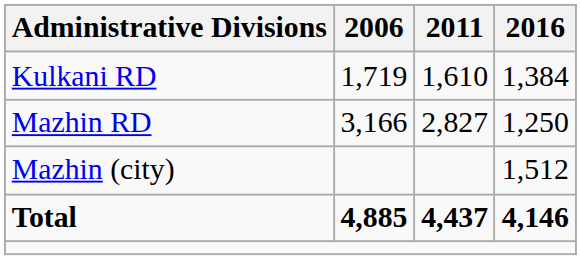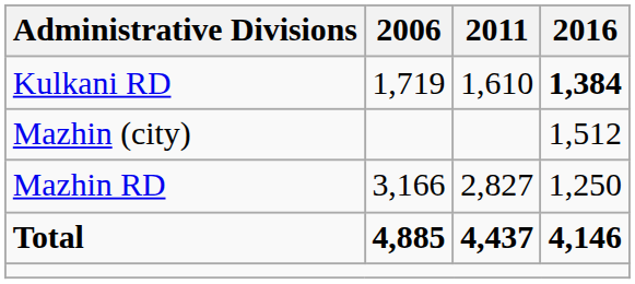 <table class="wikitable">
 <tr>
 <th>Administrative Divisions</th>
 <th>2006</th>
 <th>2011</th>
 <th>2016</th>
 </tr>
 <tr>
 <td><a href='#'>Kulkani RD</a></td>
 <td style="text-align: right;">1,719</td>
 <td style="text-align: right;">1,610</td>
-<td style="text-align: right;">1,384</td>
+<td style="text-align: right;"><strong>1,384</strong></td>
+</tr>
+<tr>
+<td><a href='#'>Mazhin</a> (city)</td>
+<td style="text-align: right;"></td>
+<td style="text-align: right;"></td>
+<td style="text-align: right;">1,512</td>
 </tr>
 <tr>
 <td><a href='#'>Mazhin RD</a></td>
 <td style="text-align: right;">3,166</td>
 <td style="text-align: right;">2,827</td>
 <td style="text-align: right;">1,250</td>
-</tr>
-<tr>
-<td><a href='#'>Mazhin</a> (city)</td>
-<td style="text-align: right;"></td>
-<td style="text-align: right;"></td>
-<td style="text-align: right;">1,512</td>
 </tr>
 <tr>
 <td><strong>Total</strong></td>
 <td style="text-align: right;"><strong>4,885</strong></td>
 <td style="text-align: right;"><strong>4,437</strong></td>
 <td style="text-align: right;"><strong>4,146</strong></td>
 </tr>
 <tr>
 <td colspan=4></td>
 </tr>
 </table>
